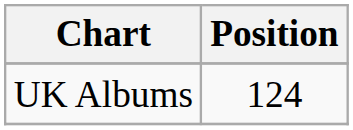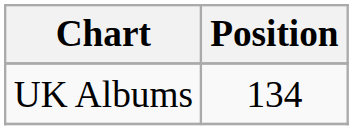 <table class="wikitable sortable">
 <tr>
 <th>Chart</th>
 <th>Position</th>
 </tr>
 <tr>
 </tr>
 <tr>
 </tr>
 <tr>
 </tr>
 <tr>
 <td>UK Albums</td>
-<td align="center">124</td>
+<td align="center">134</td>
 </tr>
 <tr>
 </tr>
 <tr>
 </tr>
 <tr>
 </tr>
 </table>
